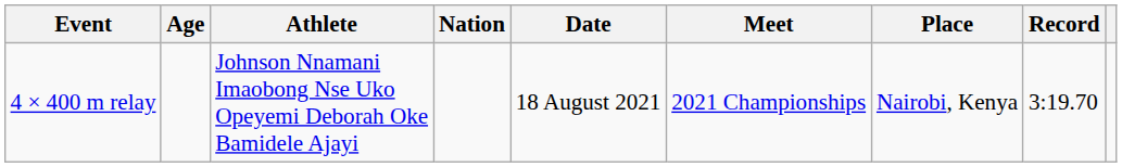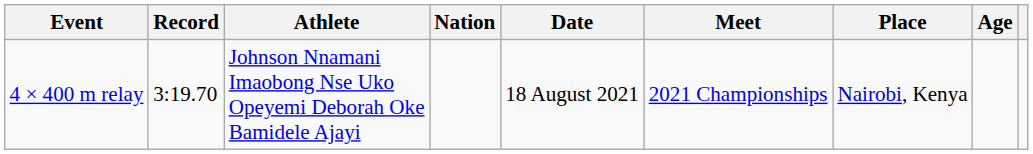 <table class="wikitable" style="font-size:95%;">
 <tr>
 <th>Event</th>
-<th>Age</th>
+<th>Record</th>
 <th>Athlete</th>
 <th>Nation</th>
 <th>Date</th>
 <th>Meet</th>
 <th>Place</th>
-<th>Record</th>
+<th>Age</th>
 <th></th>
 </tr>
 <tr>
 <td><a href='#'>4 × 400 m relay</a></td>
-<td><br><br><br></td>
+<td>3:19.70 </td>
 <td><a href='#'>Johnson Nnamani</a><br><a href='#'>Imaobong Nse Uko</a><br><a href='#'>Opeyemi Deborah Oke</a><br><a href='#'>Bamidele Ajayi</a></td>
 <td></td>
 <td>18 August 2021</td>
 <td><a href='#'>2021 Championships</a></td>
 <td><a href='#'>Nairobi</a>, Kenya</td>
-<td>3:19.70 </td>
+<td><br><br><br></td>
 <td></td>
 </tr>
 </table>
